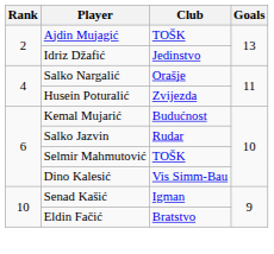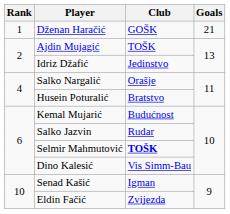 <table class="wikitable" style="text-align:center">
 <tr>
 <th>Rank</th>
 <th>Player</th>
 <th>Club</th>
 <th>Goals</th>
+</tr>
+<tr>
+<td>1</td>
+<td align=left> <a href='#'>Dženan Haračić</a></td>
+<td align=left><a href='#'>GOŠK</a></td>
+<td>21</td>
 </tr>
 <tr>
 <td rowspan=2>2</td>
 <td align=left> <a href='#'>Ajdin Mujagić</a></td>
 <td align=left><a href='#'>TOŠK</a></td>
 <td rowspan=2>13</td>
 </tr>
 <tr>
 <td align=left> Idriz Džafić</td>
 <td align=left><a href='#'>Jedinstvo</a></td>
 </tr>
 <tr>
 <td rowspan=2>4</td>
 <td align=left> Salko Nargalić</td>
 <td align=left><a href='#'>Orašje</a></td>
 <td rowspan=2>11</td>
 </tr>
 <tr>
 <td align=left> Husein Poturalić</td>
-<td align=left><a href='#'>Zvijezda</a></td>
+<td align=left><a href='#'>Bratstvo</a></td>
 </tr>
 <tr>
 <td rowspan=4>6</td>
 <td align=left> Kemal Mujarić</td>
 <td align=left><a href='#'>Budućnost</a></td>
 <td rowspan=4>10</td>
 </tr>
 <tr>
 <td align=left> Salko Jazvin</td>
 <td align=left><a href='#'>Rudar</a></td>
 </tr>
 <tr>
 <td align=left> Selmir Mahmutović</td>
-<td align=left><a href='#'>TOŠK</a></td>
+<td align=left><strong><a href='#'>TOŠK</a></strong></td>
 </tr>
 <tr>
 <td align=left> Dino Kalesić</td>
 <td align=left><a href='#'>Vis Simm-Bau</a></td>
 </tr>
 <tr>
 <td rowspan=2>10</td>
 <td align=left> Senad Kašić</td>
 <td align=left><a href='#'>Igman</a></td>
 <td rowspan=2>9</td>
 </tr>
 <tr>
 <td align=left> Eldin Fačić</td>
-<td align=left><a href='#'>Bratstvo</a></td>
+<td align=left><a href='#'>Zvijezda</a></td>
 </tr>
 </table>
